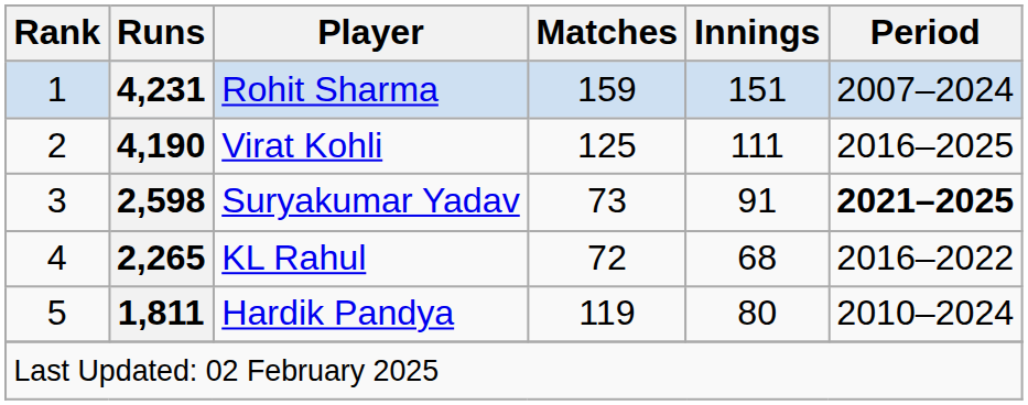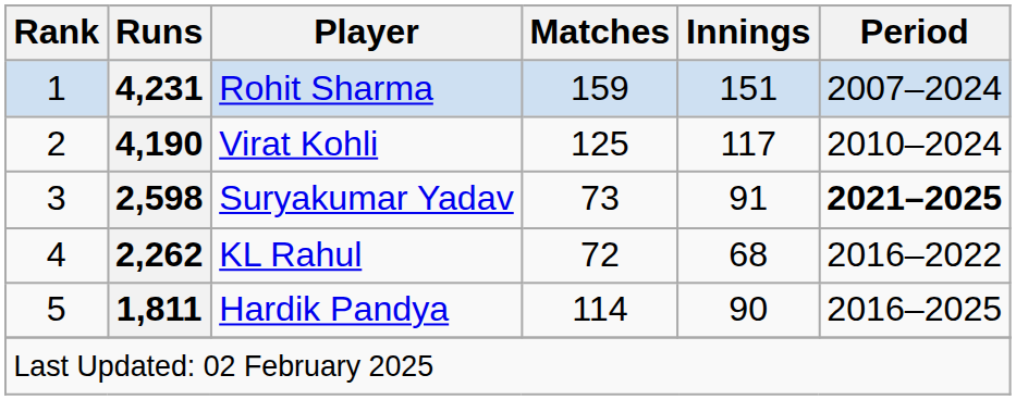 <table class="wikitable sortable">
 <tr>
 <th scope=col>Rank</th>
 <th scope=col>Runs</th>
 <th scope=col>Player</th>
 <th scope=col>Matches</th>
 <th scope=col>Innings</th>
 <th scope=col>Period</th>
 </tr>
 <tr bgcolor=#cee0f2>
 <td align=center>1</td>
 <th scope=row style=text-align:center;>4,231</th>
 <td><a href='#'>Rohit Sharma</a></td>
 <td align=center>159</td>
 <td align=center>151</td>
 <td>2007–2024</td>
 </tr>
 <tr>
 <td align=center>2</td>
 <th scope=row style=text-align:center;>4,190</th>
 <td><a href='#'>Virat Kohli</a></td>
 <td align=center>125</td>
-<td align="center">111</td>
-<td>2016–2025</td>
+<td align="center">117</td>
+<td>2010–2024</td>
 </tr>
 <tr>
 <td align=center>3</td>
 <th scope=row style=text-align:center;>2,598</th>
 <td><a href='#'>Suryakumar Yadav</a></td>
 <td align=center>73</td>
 <td align=center>91</td>
 <td><strong>2021–2025</strong></td>
 </tr>
 <tr>
 <td align=center>4</td>
-<th scope=row style=text-align:center;>2,265</th>
+<th scope=row style=text-align:center;>2,262</th>
 <td><a href='#'>KL Rahul</a></td>
 <td align=center>72</td>
 <td align=center>68</td>
 <td>2016–2022</td>
 </tr>
 <tr>
 <td align=center>5</td>
 <th scope=row style=text-align:center;>1,811</th>
 <td><a href='#'>Hardik Pandya</a></td>
-<td align=center>119</td>
-<td align=center>80</td>
-<td>2010–2024</td>
+<td align=center>114</td>
+<td align=center>90</td>
+<td>2016–2025</td>
 </tr>
 <tr>
 </tr>
 <tr class=sortbottom>
 <td colspan=9><small>Last Updated: 02 February 2025</small></td>
 </tr>
 </table>
